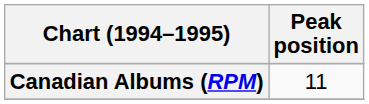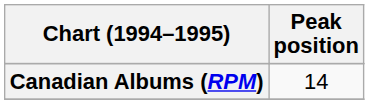 <table class="wikitable plainrowheaders sortable" style="text-align:center;">
 <tr>
 <th scope="col">Chart (1994–1995)</th>
 <th scope="col">Peak<br>position</th>
 </tr>
 <tr>
 </tr>
 <tr>
 </tr>
 <tr>
 </tr>
 <tr>
 </tr>
 <tr>
 <th scope="row">Canadian Albums (<em><a href='#'>RPM</a></em>)</th>
-<td>11</td>
+<td>14</td>
 </tr>
 <tr>
 </tr>
 <tr>
 </tr>
 <tr>
 </tr>
 <tr>
 </tr>
 <tr>
 </tr>
 <tr>
 </tr>
 <tr>
 </tr>
 <tr>
 </tr>
 <tr>
 </tr>
 <tr>
 </tr>
 <tr>
 </tr>
 </table>
